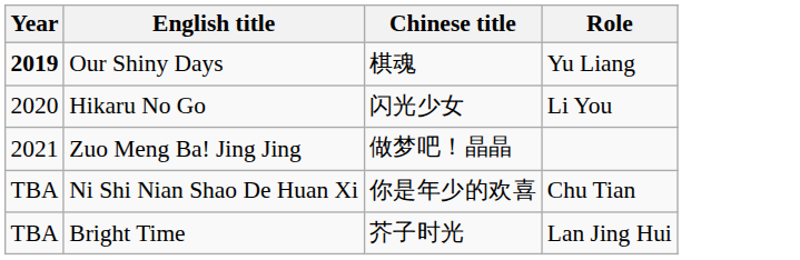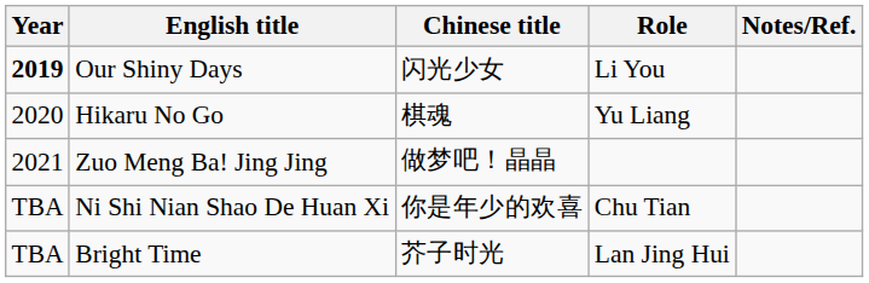 <table class="wikitable">
 <tr>
 <th>Year</th>
 <th>English title</th>
 <th>Chinese title</th>
 <th>Role</th>
+<th>Notes/Ref.</th>
 </tr>
 <tr>
 <td><strong>2019</strong></td>
 <td>Our Shiny Days</td>
-<td>棋魂</td>
-<td>Yu Liang</td>
+<td>闪光少女</td>
+<td>Li You</td>
+<td></td>
 </tr>
 <tr>
 <td>2020</td>
 <td>Hikaru No Go</td>
-<td>闪光少女</td>
-<td>Li You</td>
+<td>棋魂</td>
+<td>Yu Liang</td>
+<td></td>
 </tr>
 <tr>
 <td>2021</td>
 <td>Zuo Meng Ba! Jing Jing</td>
 <td>做梦吧！晶晶</td>
+<td></td>
 <td></td>
 </tr>
 <tr>
 <td>TBA</td>
 <td>Ni Shi Nian Shao De Huan Xi</td>
 <td>你是年少的欢喜</td>
 <td>Chu Tian</td>
+<td></td>
 </tr>
 <tr>
 <td>TBA</td>
 <td>Bright Time</td>
 <td>芥子时光</td>
 <td>Lan Jing Hui</td>
+<td></td>
 </tr>
 </table>
